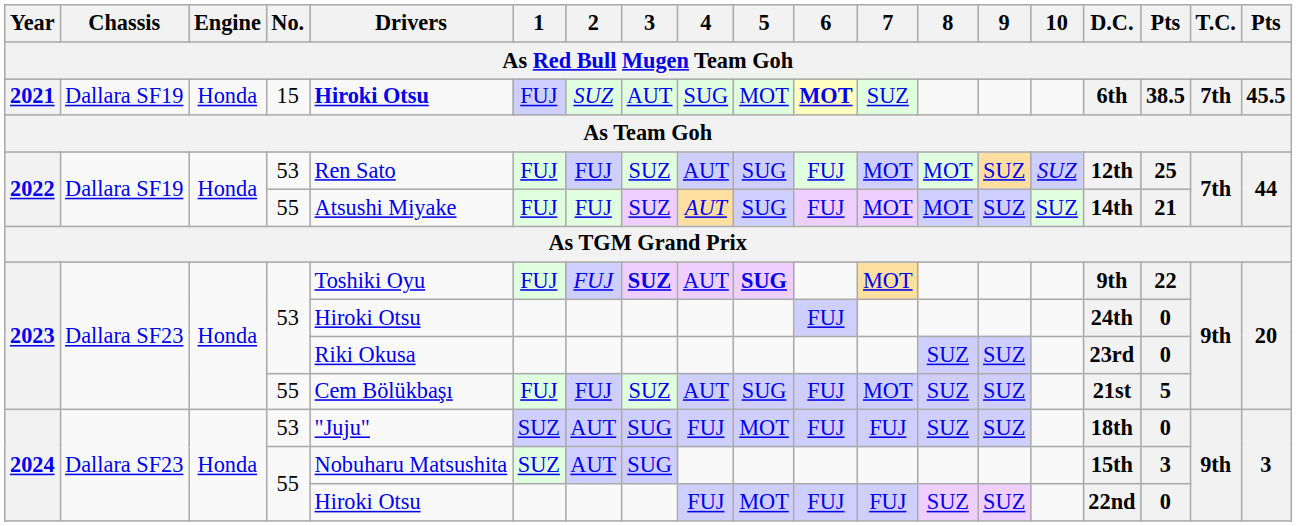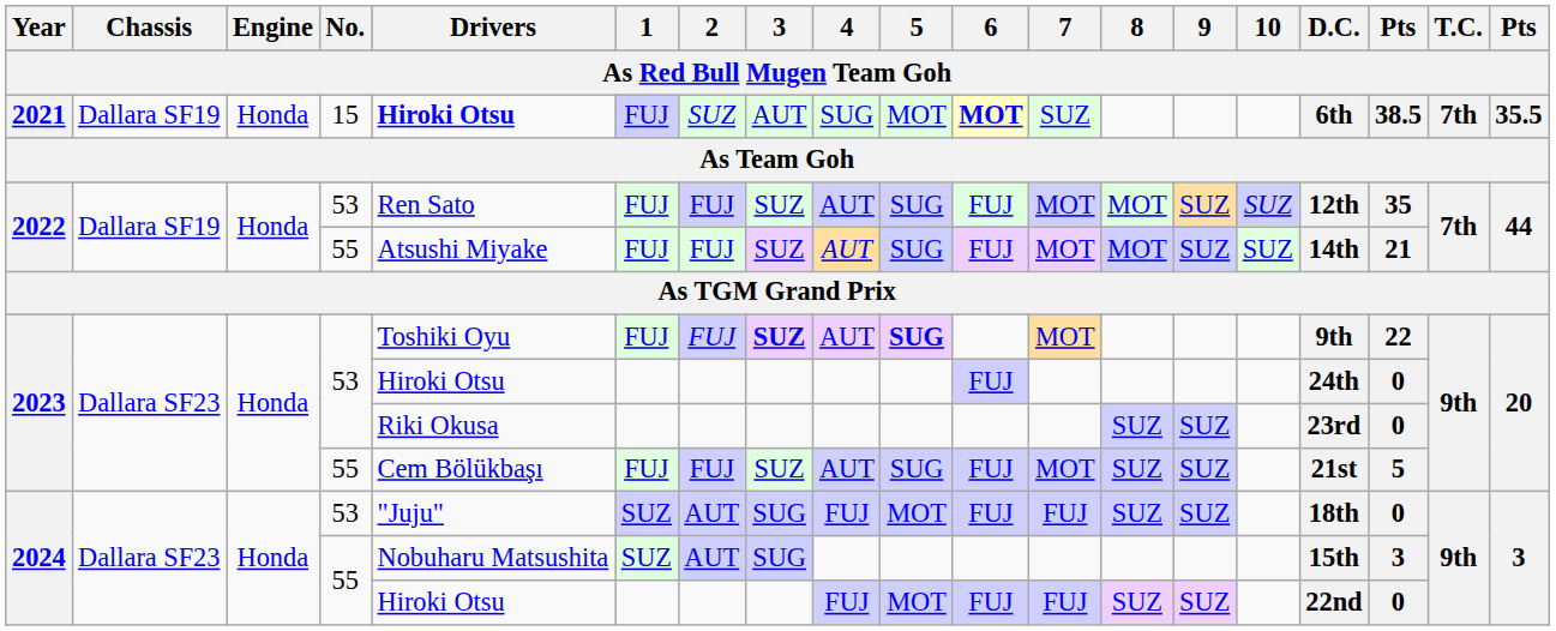 <table class="wikitable" style="text-align:center; font-size:90%">
 <tr>
 <th>Year</th>
 <th>Chassis</th>
 <th>Engine</th>
 <th>No.</th>
 <th>Drivers</th>
 <th>1</th>
 <th>2</th>
 <th>3</th>
 <th>4</th>
 <th>5</th>
 <th>6</th>
 <th>7</th>
 <th>8</th>
 <th>9</th>
 <th>10</th>
 <th>D.C.</th>
 <th>Pts</th>
 <th>T.C.</th>
 <th>Pts</th>
 </tr>
 <tr>
 <th colspan="19">As <a href='#'>Red Bull</a> <a href='#'>Mugen</a> Team Goh</th>
 </tr>
 <tr>
 <th><a href='#'>2021</a></th>
 <td><a href='#'>Dallara SF19</a></td>
 <td><a href='#'>Honda</a></td>
 <td>15</td>
 <td align="left"><strong> <a href='#'>Hiroki Otsu</a></strong></td>
 <td style="background:#CFCFFF;"><a href='#'>FUJ</a><br></td>
 <td style="background:#DFFFDF;"><em><a href='#'>SUZ</a></em><br></td>
 <td style="background:#DFFFDF;"><a href='#'>AUT</a><br></td>
 <td style="background:#DFFFDF;"><a href='#'>SUG</a><br></td>
 <td style="background:#DFFFDF;"><a href='#'>MOT</a><br></td>
 <td style="background:#FFFFBF;"><strong><a href='#'>MOT</a></strong><br></td>
 <td style="background:#DFFFDF;"><a href='#'>SUZ</a><br></td>
 <td></td>
 <td></td>
 <td></td>
 <th style="background:#;">6th</th>
 <th style="background:#;">38.5</th>
 <th style="background:#;">7th</th>
-<th style="background:#;">45.5</th>
+<th style="background:#;">35.5</th>
 </tr>
 <tr>
 <th colspan="19">As Team Goh</th>
 </tr>
 <tr>
 <th rowspan="2"><a href='#'>2022</a></th>
 <td rowspan="2"><a href='#'>Dallara SF19</a></td>
 <td rowspan="2"><a href='#'>Honda</a></td>
 <td>53</td>
 <td align="left"> <a href='#'>Ren Sato</a></td>
 <td style="background:#DFFFDF;"><a href='#'>FUJ</a><br></td>
 <td style="background:#CFCFFF;"><a href='#'>FUJ</a><br></td>
 <td style="background:#DFFFDF;"><a href='#'>SUZ</a><br></td>
 <td style="background:#CFCFFF;"><a href='#'>AUT</a><br></td>
 <td style="background:#CFCFFF;"><a href='#'>SUG</a><br></td>
 <td style="background:#DFFFDF;"><a href='#'>FUJ</a><br></td>
 <td style="background:#CFCFFF;"><a href='#'>MOT</a><br></td>
 <td style="background:#DFFFDF;"><a href='#'>MOT</a><br></td>
 <td style="background:#FFDF9F;"><a href='#'>SUZ</a><br></td>
 <td style="background:#CFCFFF;"><em><a href='#'>SUZ</a></em><br></td>
 <th style="background:#;">12th</th>
-<th style="background:#;">25</th>
+<th style="background:#;">35</th>
 <th rowspan="2" style="background:#;">7th</th>
 <th rowspan="2" style="background:#;">44</th>
 </tr>
 <tr>
 <td>55</td>
 <td align="left"> <a href='#'>Atsushi Miyake</a></td>
 <td style="background:#DFFFDF;"><a href='#'>FUJ</a><br></td>
 <td style="background:#DFFFDF;"><a href='#'>FUJ</a><br></td>
 <td style="background:#EFCFFF;"><a href='#'>SUZ</a><br></td>
 <td style="background:#FFDF9F;"><em><a href='#'>AUT</a></em><br></td>
 <td style="background:#CFCFFF;"><a href='#'>SUG</a><br></td>
 <td style="background:#EFCFFF;"><a href='#'>FUJ</a><br></td>
 <td style="background:#EFCFFF;"><a href='#'>MOT</a><br></td>
 <td style="background:#CFCFFF;"><a href='#'>MOT</a><br></td>
 <td style="background:#CFCFFF;"><a href='#'>SUZ</a><br></td>
 <td style="background:#DFFFDF;"><a href='#'>SUZ</a><br></td>
 <th>14th</th>
 <th>21</th>
 </tr>
 <tr>
 <th colspan="19">As TGM Grand Prix</th>
 </tr>
 <tr>
 <th rowspan="4"><a href='#'>2023</a></th>
 <td rowspan="4"><a href='#'>Dallara SF23</a></td>
 <td rowspan="4"><a href='#'>Honda</a></td>
 <td rowspan="3">53</td>
 <td align="left"> <a href='#'>Toshiki Oyu</a></td>
 <td style="background:#DFFFDF;"><a href='#'>FUJ</a><br></td>
 <td style="background:#CFCFFF;"><em><a href='#'>FUJ</a></em><br></td>
 <td style="background:#EFCFFF;"><strong><a href='#'>SUZ</a></strong><br></td>
 <td style="background:#EFCFFF;"><a href='#'>AUT</a><br></td>
 <td style="background:#EFCFFF;"><strong><a href='#'>SUG</a></strong><br></td>
 <td></td>
 <td style="background:#FFDF9F;"><a href='#'>MOT</a><br></td>
 <td></td>
 <td></td>
 <td></td>
 <th>9th</th>
 <th>22</th>
 <th rowspan="4" style="background:#;">9th</th>
 <th rowspan="4" style="background:#;">20</th>
 </tr>
 <tr>
 <td align="left"> <a href='#'>Hiroki Otsu</a></td>
 <td></td>
 <td></td>
 <td></td>
 <td></td>
 <td></td>
 <td style="background:#CFCFFF;"><a href='#'>FUJ</a><br></td>
 <td></td>
 <td></td>
 <td></td>
 <td></td>
 <th>24th</th>
 <th>0</th>
 </tr>
 <tr>
 <td align="left"> <a href='#'>Riki Okusa</a></td>
 <td></td>
 <td></td>
 <td></td>
 <td></td>
 <td></td>
 <td></td>
 <td></td>
 <td style="background:#CFCFFF;"><a href='#'>SUZ</a><br></td>
 <td style="background:#CFCFFF;"><a href='#'>SUZ</a><br></td>
 <td></td>
 <th>23rd</th>
 <th>0</th>
 </tr>
 <tr>
 <td>55</td>
 <td align="left"> <a href='#'>Cem Bölükbaşı</a></td>
 <td style="background:#DFFFDF;"><a href='#'>FUJ</a><br></td>
 <td style="background:#CFCFFF;"><a href='#'>FUJ</a><br></td>
 <td style="background:#DFFFDF;"><a href='#'>SUZ</a><br></td>
 <td style="background:#CFCFFF;"><a href='#'>AUT</a><br></td>
 <td style="background:#CFCFFF;"><a href='#'>SUG</a><br></td>
 <td style="background:#CFCFFF;"><a href='#'>FUJ</a><br></td>
 <td style="background:#CFCFFF;"><a href='#'>MOT</a><br></td>
 <td style="background:#CFCFFF;"><a href='#'>SUZ</a><br></td>
 <td style="background:#CFCFFF;"><a href='#'>SUZ</a><br></td>
 <td></td>
 <th style="background:#;">21st</th>
 <th style="background:#;">5</th>
 </tr>
 <tr>
 <th rowspan="3"><a href='#'>2024</a></th>
 <td rowspan="3"><a href='#'>Dallara SF23</a></td>
 <td rowspan="3"><a href='#'>Honda</a></td>
 <td>53</td>
 <td align="left"> <a href='#'>"Juju"</a></td>
 <td style="background:#CFCFFF;"><a href='#'>SUZ</a><br></td>
 <td style="background:#CFCFFF;"><a href='#'>AUT</a><br></td>
 <td style="background:#CFCFFF;"><a href='#'>SUG</a><br></td>
 <td style="background:#CFCFFF;"><a href='#'>FUJ</a><br></td>
 <td style="background:#CFCFFF;"><a href='#'>MOT</a><br></td>
 <td style="background:#CFCFFF;"><a href='#'>FUJ</a><br></td>
 <td style="background:#CFCFFF;"><a href='#'>FUJ</a><br></td>
 <td style="background:#CFCFFF;"><a href='#'>SUZ</a><br></td>
 <td style="background:#CFCFFF;"><a href='#'>SUZ</a><br></td>
 <td></td>
 <th style="background:#;">18th</th>
 <th style="background:#;">0</th>
 <th rowspan="3" style="background:#;">9th</th>
 <th rowspan="3" style="background:#;">3</th>
 </tr>
 <tr>
 <td rowspan="2">55</td>
 <td align="left"> <a href='#'>Nobuharu Matsushita</a></td>
 <td style="background:#DFFFDF;"><a href='#'>SUZ</a><br></td>
 <td style="background:#CFCFFF;"><a href='#'>AUT</a><br></td>
 <td style="background:#CFCFFF;"><a href='#'>SUG</a><br></td>
 <td></td>
 <td></td>
 <td></td>
 <td></td>
 <td></td>
 <td></td>
 <td></td>
 <th>15th</th>
 <th>3</th>
 </tr>
 <tr>
 <td align="left"> <a href='#'>Hiroki Otsu</a></td>
 <td></td>
 <td></td>
 <td></td>
 <td style="background:#CFCFFF;"><a href='#'>FUJ</a><br></td>
 <td style="background:#CFCFFF;"><a href='#'>MOT</a><br></td>
 <td style="background:#CFCFFF;"><a href='#'>FUJ</a><br></td>
 <td style="background:#CFCFFF;"><a href='#'>FUJ</a><br></td>
 <td style="background:#EFCFFF;"><a href='#'>SUZ</a><br></td>
 <td style="background:#EFCFFF;"><a href='#'>SUZ</a><br></td>
 <td></td>
 <th>22nd</th>
 <th>0</th>
 </tr>
 </table>
